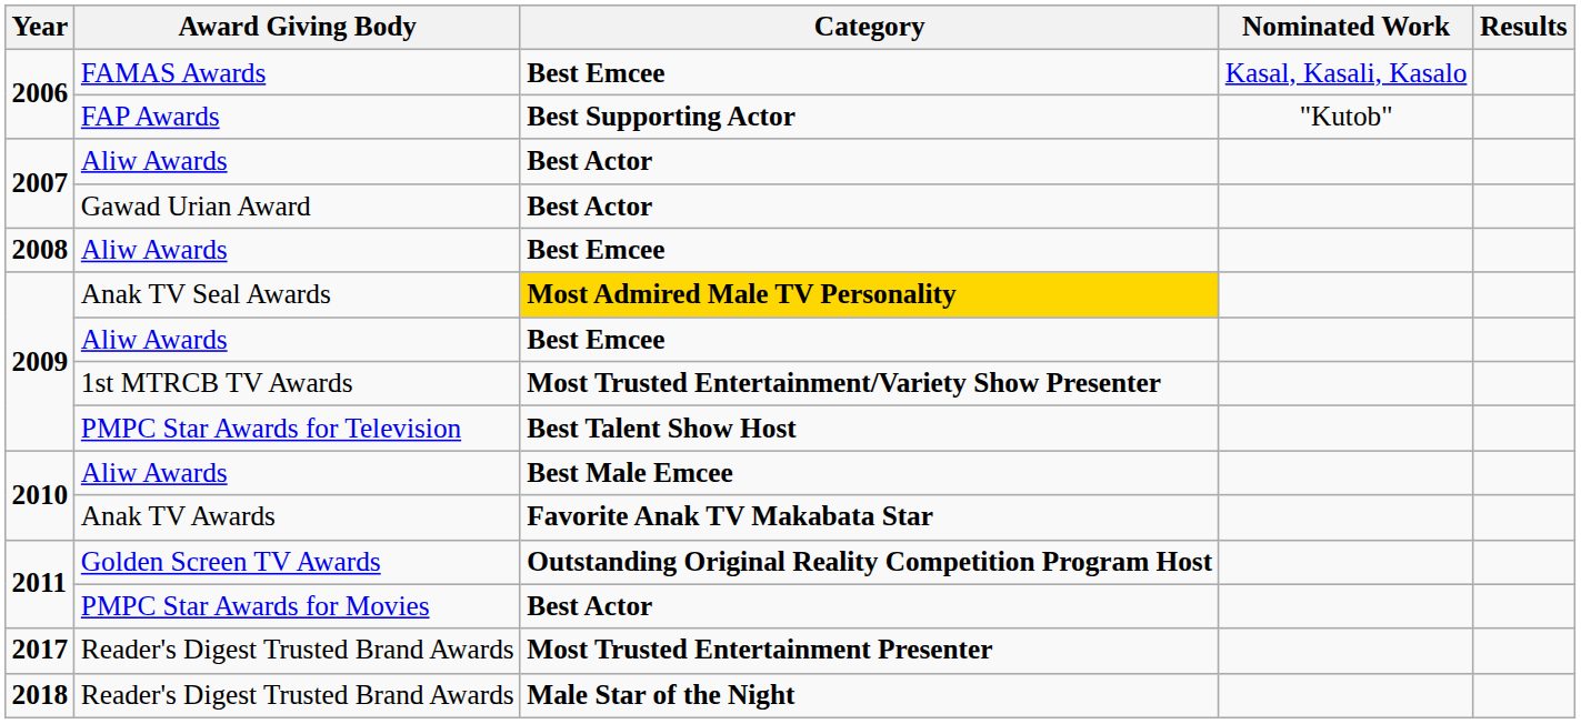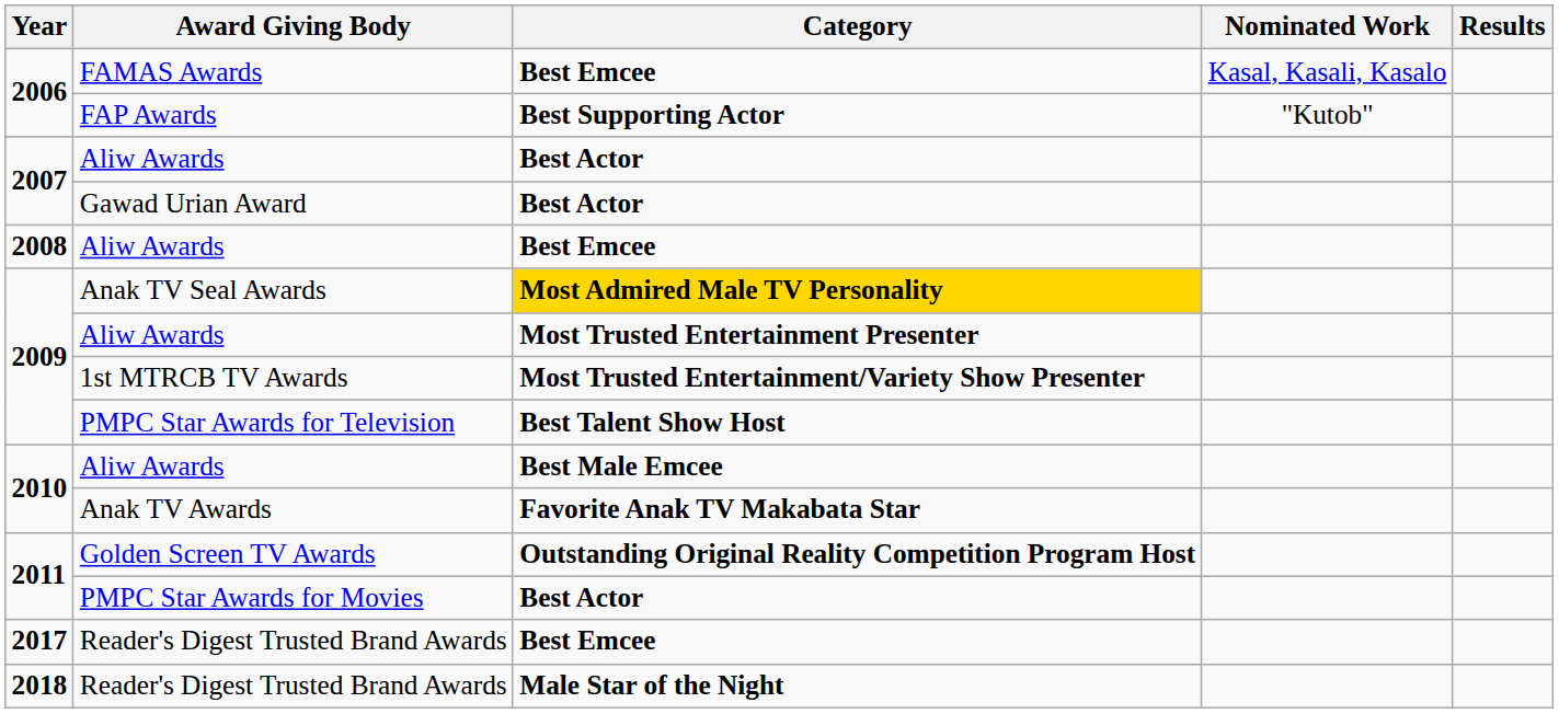 <table class="wikitable">
 <tr>
 <th>Year</th>
 <th>Award Giving Body</th>
 <th>Category</th>
 <th>Nominated Work</th>
 <th>Results</th>
 </tr>
 <tr>
 <td rowspan=2><strong>2006</strong></td>
 <td><a href='#'>FAMAS Awards</a></td>
 <td><strong>Best Emcee</strong></td>
 <td align=center><a href='#'>Kasal, Kasali, Kasalo</a></td>
 <td></td>
 </tr>
 <tr>
 <td><a href='#'>FAP Awards</a></td>
 <td><strong>Best Supporting Actor</strong></td>
 <td align=center>"Kutob"</td>
 <td></td>
 </tr>
 <tr>
 <td rowspan=2><strong>2007</strong></td>
 <td><a href='#'>Aliw Awards</a></td>
 <td><strong>Best Actor</strong></td>
 <td></td>
 <td></td>
 </tr>
 <tr>
 <td>Gawad Urian Award</td>
 <td><strong>Best Actor</strong></td>
 <td></td>
 <td></td>
 </tr>
 <tr>
 <td><strong>2008</strong></td>
 <td><a href='#'>Aliw Awards</a></td>
 <td><strong>Best Emcee</strong></td>
 <td></td>
 <td></td>
 </tr>
 <tr>
 <td rowspan=4><strong>2009</strong></td>
 <td>Anak TV Seal Awards</td>
 <td style="background: gold;"><strong>Most Admired Male TV Personality</strong></td>
 <td></td>
 <td></td>
 </tr>
 <tr>
 <td><a href='#'>Aliw Awards</a></td>
-<td><strong>Best Emcee</strong></td>
+<td><strong>Most Trusted Entertainment Presenter</strong></td>
 <td></td>
 <td></td>
 </tr>
 <tr>
 <td>1st MTRCB TV Awards</td>
 <td><strong>Most Trusted Entertainment/Variety Show Presenter</strong></td>
 <td></td>
 <td></td>
 </tr>
 <tr>
 <td><a href='#'>PMPC Star Awards for Television</a></td>
 <td><strong>Best Talent Show Host</strong></td>
 <td></td>
 <td></td>
 </tr>
 <tr>
 <td rowspan=2><strong>2010</strong></td>
 <td><a href='#'>Aliw Awards</a></td>
 <td><strong>Best Male Emcee</strong></td>
 <td></td>
 <td></td>
 </tr>
 <tr>
 <td>Anak TV Awards</td>
 <td><strong>Favorite Anak TV Makabata Star</strong></td>
 <td></td>
 <td></td>
 </tr>
 <tr>
 <td rowspan=2><strong>2011</strong></td>
 <td><a href='#'>Golden Screen TV Awards</a></td>
 <td><strong>Outstanding Original Reality Competition Program Host</strong></td>
 <td></td>
 <td></td>
 </tr>
 <tr>
 <td><a href='#'>PMPC Star Awards for Movies</a></td>
 <td><strong>Best Actor</strong></td>
 <td></td>
 <td></td>
 </tr>
 <tr>
 <td><strong>2017</strong></td>
 <td>Reader's Digest Trusted Brand Awards</td>
-<td><strong>Most Trusted Entertainment Presenter</strong></td>
+<td><strong>Best Emcee</strong></td>
 <td></td>
 <td></td>
 </tr>
 <tr>
 <td><strong>2018</strong></td>
 <td>Reader's Digest Trusted Brand Awards</td>
 <td><strong>Male Star of the Night</strong></td>
 <td></td>
 <td></td>
 </tr>
 </table>
